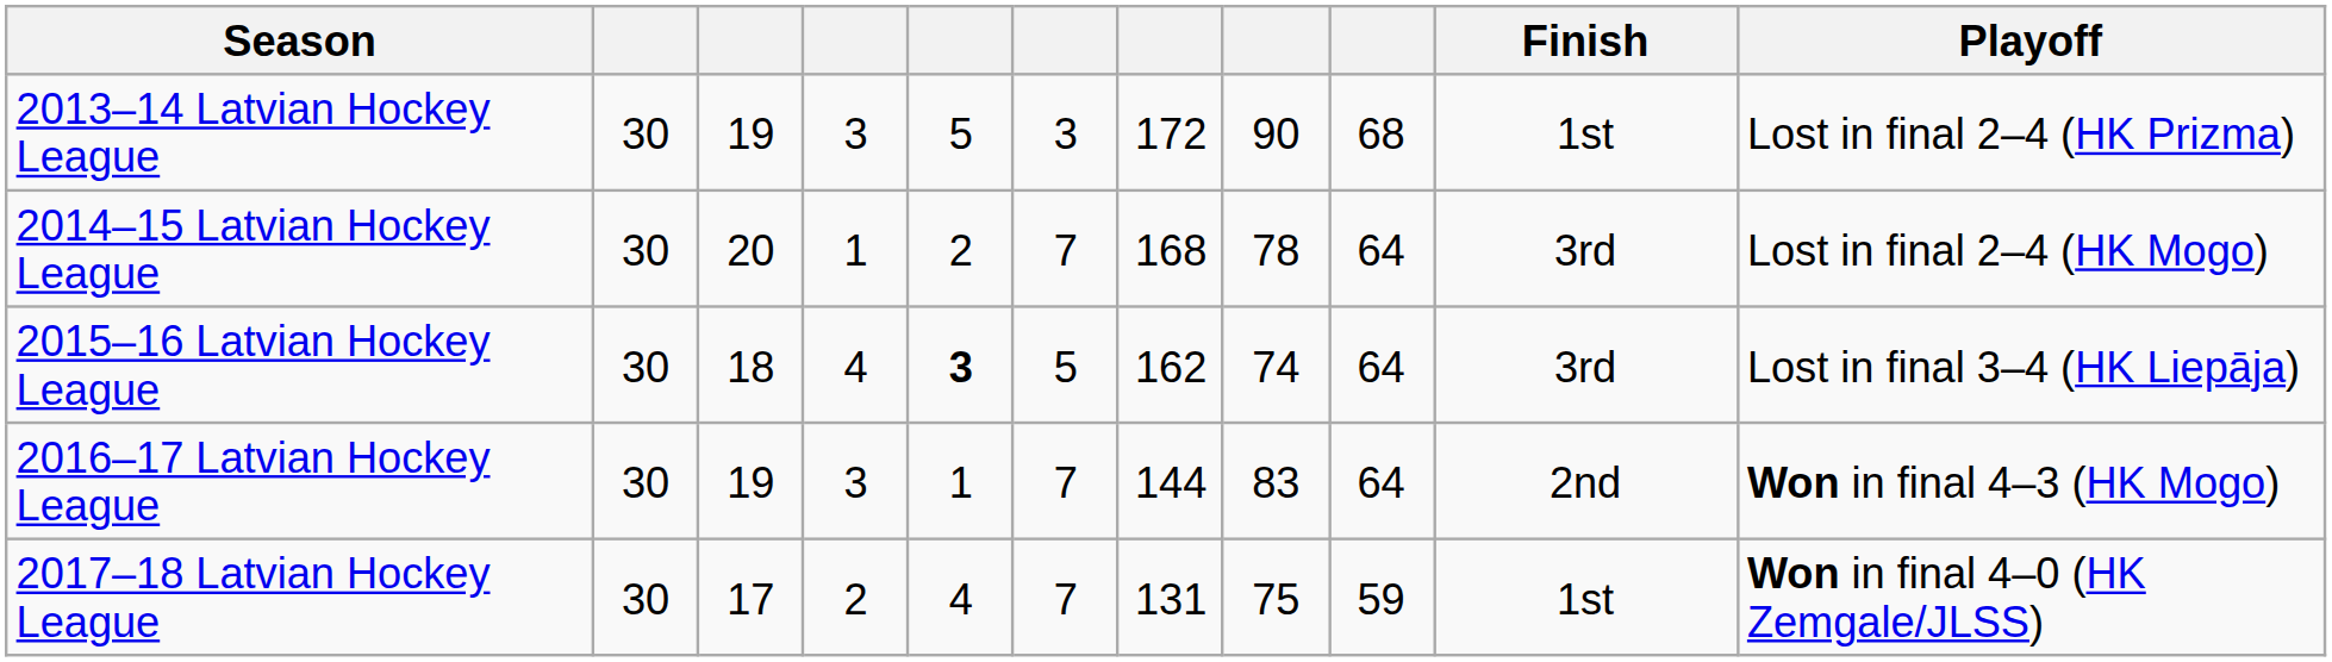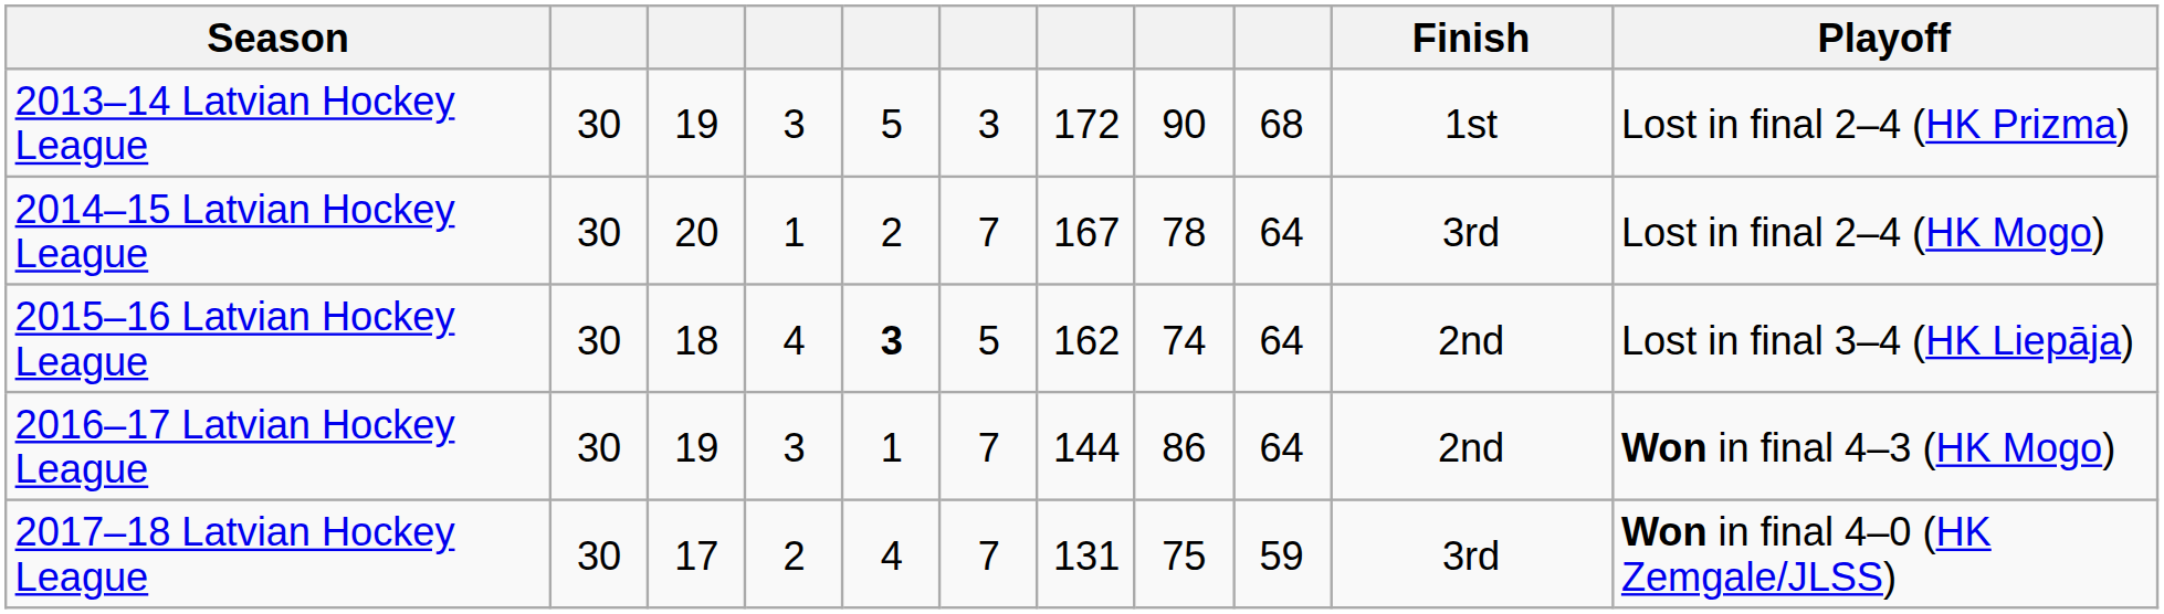 <table class="wikitable" style="text-align:center;font-size:95%;">
 <tr>
 <th width=200>Season</th>
 <th width=30></th>
 <th width=30></th>
 <th width=30></th>
 <th width=30></th>
 <th width=30></th>
 <th width=30></th>
 <th width=30></th>
 <th width=30></th>
 <th width=100>Finish</th>
 <th width=200>Playoff</th>
 </tr>
 <tr>
 <td style="text-align:left;"><a href='#'>2013–14 Latvian Hockey League</a></td>
 <td>30</td>
 <td>19</td>
 <td>3</td>
 <td>5</td>
 <td>3</td>
 <td>172</td>
 <td>90</td>
 <td>68</td>
 <td>1st</td>
 <td style="text-align:left;">Lost in final 2–4 (<a href='#'>HK Prizma</a>)</td>
 </tr>
 <tr>
 <td style="text-align:left;"><a href='#'>2014–15 Latvian Hockey League</a></td>
 <td>30</td>
 <td>20</td>
 <td>1</td>
 <td>2</td>
 <td>7</td>
-<td>168</td>
+<td>167</td>
 <td>78</td>
 <td>64</td>
 <td>3rd</td>
 <td style="text-align:left;">Lost in final 2–4 (<a href='#'>HK Mogo</a>)</td>
 </tr>
 <tr>
 <td style="text-align:left;"><a href='#'>2015–16 Latvian Hockey League</a></td>
 <td>30</td>
 <td>18</td>
 <td>4</td>
 <td><strong>3</strong></td>
 <td>5</td>
 <td>162</td>
 <td>74</td>
 <td>64</td>
-<td>3rd</td>
+<td>2nd</td>
 <td style="text-align:left;">Lost in final 3–4 (<a href='#'>HK Liepāja</a>)</td>
 </tr>
 <tr>
 <td style="text-align:left;"><a href='#'>2016–17 Latvian Hockey League</a></td>
 <td>30</td>
 <td>19</td>
 <td>3</td>
 <td>1</td>
 <td>7</td>
 <td>144</td>
-<td>83</td>
+<td>86</td>
 <td>64</td>
 <td>2nd</td>
 <td style="text-align:left;"><strong>Won</strong> in final 4–3 (<a href='#'>HK Mogo</a>)</td>
 </tr>
 <tr>
 <td style="text-align:left;"><a href='#'>2017–18 Latvian Hockey League</a></td>
 <td>30</td>
 <td>17</td>
 <td>2</td>
 <td>4</td>
 <td>7</td>
 <td>131</td>
 <td>75</td>
 <td>59</td>
-<td>1st</td>
+<td>3rd</td>
 <td style="text-align:left;"><strong>Won</strong> in final 4–0 (<a href='#'>HK Zemgale/JLSS</a>)</td>
 </tr>
 </table>
